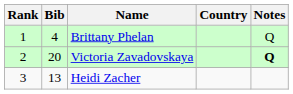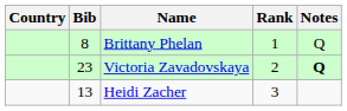 <table class="wikitable" style="text-align:center;">
 <tr>
-<th>Rank</th>
+<th>Country</th>
 <th>Bib</th>
 <th>Name</th>
-<th>Country</th>
+<th>Rank</th>
 <th>Notes</th>
 </tr>
 <tr bgcolor=ccffcc>
+<td align=left></td>
+<td>8</td>
+<td align=left><a href='#'>Brittany Phelan</a></td>
 <td>1</td>
-<td>4</td>
-<td align=left><a href='#'>Brittany Phelan</a></td>
-<td align=left></td>
 <td>Q</td>
 </tr>
 <tr bgcolor=ccffcc>
+<td align=left></td>
+<td>23</td>
+<td align=left><a href='#'>Victoria Zavadovskaya</a></td>
 <td>2</td>
-<td>20</td>
-<td align=left><a href='#'>Victoria Zavadovskaya</a></td>
-<td align=left></td>
 <td><strong>Q</strong></td>
 </tr>
 <tr>
-<td>3</td>
+<td align=left></td>
 <td>13</td>
 <td align=left><a href='#'>Heidi Zacher</a></td>
-<td align=left></td>
+<td>3</td>
 <td></td>
 </tr>
 </table>
